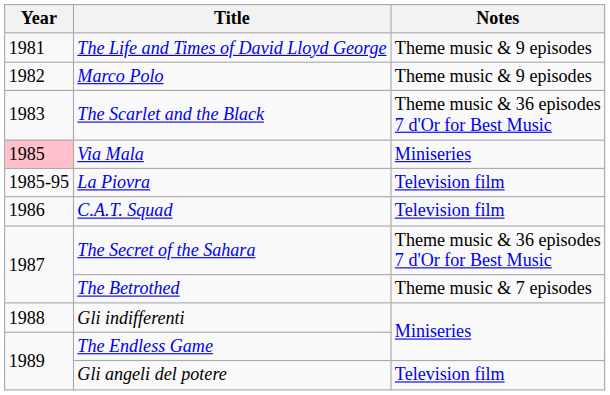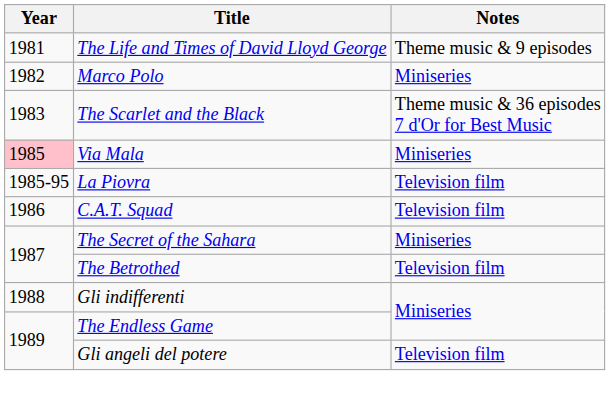 <table class="wikitable sortable">
 <tr>
 <th>Year</th>
 <th>Title</th>
 <th>Notes</th>
 </tr>
 <tr>
 <td>1981</td>
 <td><em><a href='#'>The Life and Times of David Lloyd George</a></em></td>
 <td>Theme music & 9 episodes</td>
 </tr>
 <tr>
 <td>1982</td>
 <td><em><a href='#'>Marco Polo</a></em></td>
-<td>Theme music & 9 episodes</td>
+<td><a href='#'>Miniseries</a></td>
 </tr>
 <tr>
 <td>1983</td>
 <td><em><a href='#'>The Scarlet and the Black</a></em></td>
 <td>Theme music & 36 episodes<br><a href='#'>7 d'Or for Best Music</a></td>
 </tr>
 <tr>
 <td style="background: pink;">1985</td>
 <td><em><a href='#'>Via Mala</a></em></td>
 <td><a href='#'>Miniseries</a></td>
 </tr>
 <tr>
 <td>1985-95</td>
 <td><em><a href='#'>La Piovra</a></em></td>
 <td><a href='#'>Television film</a></td>
 </tr>
 <tr>
 <td>1986</td>
 <td><em><a href='#'>C.A.T. Squad</a></em></td>
 <td><a href='#'>Television film</a></td>
 </tr>
 <tr>
 <td rowspan="2">1987</td>
 <td><em><a href='#'>The Secret of the Sahara</a></em></td>
-<td>Theme music & 36 episodes<br><a href='#'>7 d'Or for Best Music</a></td>
+<td><a href='#'>Miniseries</a></td>
 </tr>
 <tr>
 <td><em><a href='#'>The Betrothed</a></em></td>
-<td>Theme music & 7 episodes</td>
+<td><a href='#'>Television film</a></td>
 </tr>
 <tr>
 <td>1988</td>
 <td><em>Gli indifferenti</em></td>
 <td rowspan="2"><a href='#'>Miniseries</a></td>
 </tr>
 <tr>
 <td rowspan="2">1989</td>
 <td><em><a href='#'>The Endless Game</a></em></td>
 </tr>
 <tr>
 <td><em>Gli angeli del potere</em></td>
 <td><a href='#'>Television film</a></td>
 </tr>
 </table>
